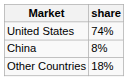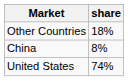 <table class="wikitable floatright">
 <tr>
 <th>Market</th>
 <th>share</th>
 </tr>
 <tr>
-<td>United States</td>
-<td>74%</td>
+<td>Other Countries</td>
+<td>18%</td>
 </tr>
 <tr>
 <td>China</td>
 <td>8%</td>
 </tr>
 <tr>
-<td>Other Countries</td>
-<td>18%</td>
+<td>United States</td>
+<td>74%</td>
 </tr>
 </table>
